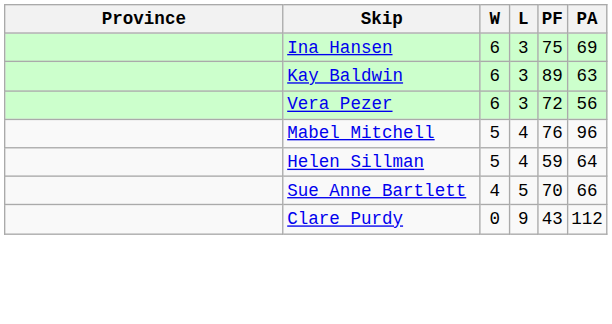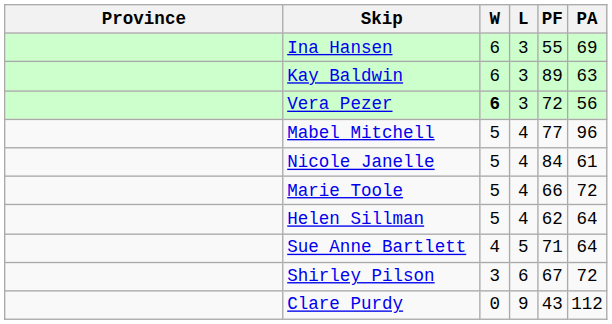 <table class="wikitable" style="text-align: center;">
 <tr>
 <th bgcolor="#efefef" width="200">Province</th>
 <th bgcolor="#efefef" width="140">Skip</th>
 <th bgcolor="#efefef" width="15">W</th>
 <th bgcolor="#efefef" width="15">L</th>
 <th bgcolor="#efefef" width="15">PF</th>
 <th bgcolor="#efefef" width="15">PA</th>
 </tr>
 <tr bgcolor=#ccffcc>
 <td style="text-align: left;"></td>
 <td style="text-align: left;"><a href='#'>Ina Hansen</a></td>
 <td>6</td>
 <td>3</td>
-<td>75</td>
+<td>55</td>
 <td>69</td>
 </tr>
 <tr bgcolor=#ccffcc>
 <td style="text-align: left;"></td>
 <td style="text-align: left;"><a href='#'>Kay Baldwin</a></td>
 <td>6</td>
 <td>3</td>
 <td>89</td>
 <td>63</td>
 </tr>
 <tr bgcolor=#ccffcc>
 <td style="text-align: left;"></td>
 <td style="text-align: left;"><a href='#'>Vera Pezer</a></td>
-<td>6</td>
+<td><strong>6</strong></td>
 <td>3</td>
 <td>72</td>
 <td>56</td>
 </tr>
 <tr>
 <td style="text-align: left;"></td>
 <td style="text-align: left;"><a href='#'>Mabel Mitchell</a></td>
 <td>5</td>
 <td>4</td>
-<td>76</td>
+<td>77</td>
 <td>96</td>
+</tr>
+<tr>
+<td style="text-align: left;"></td>
+<td style="text-align: left;"><a href='#'>Nicole Janelle</a></td>
+<td>5</td>
+<td>4</td>
+<td>84</td>
+<td>61</td>
+</tr>
+<tr>
+<td style="text-align: left;"></td>
+<td style="text-align: left;"><a href='#'>Marie Toole</a></td>
+<td>5</td>
+<td>4</td>
+<td>66</td>
+<td>72</td>
 </tr>
 <tr>
 <td style="text-align: left;"></td>
 <td style="text-align: left;"><a href='#'>Helen Sillman</a></td>
 <td>5</td>
 <td>4</td>
-<td>59</td>
+<td>62</td>
 <td>64</td>
 </tr>
 <tr>
 <td style="text-align: left;"></td>
 <td style="text-align: left;"><a href='#'>Sue Anne Bartlett</a></td>
 <td>4</td>
 <td>5</td>
-<td>70</td>
-<td>66</td>
+<td>71</td>
+<td>64</td>
+</tr>
+<tr>
+<td style="text-align: left;"></td>
+<td style="text-align: left;"><a href='#'>Shirley Pilson</a></td>
+<td>3</td>
+<td>6</td>
+<td>67</td>
+<td>72</td>
 </tr>
 <tr>
 <td style="text-align: left;"></td>
 <td style="text-align: left;"><a href='#'>Clare Purdy</a></td>
 <td>0</td>
 <td>9</td>
 <td>43</td>
 <td>112</td>
 </tr>
 </table>
